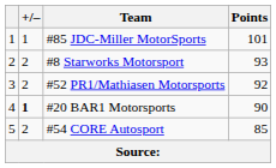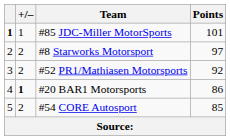 <table class="wikitable" style="font-size: 95%;">
 <tr>
 <th scope="col"></th>
 <th scope="col">+/–</th>
 <th scope="col">Team</th>
 <th scope="col">Points</th>
 </tr>
 <tr>
-<td align=center>1</td>
+<td align=center><strong>1</strong></td>
 <td align="left"> 1</td>
 <td> #85 <a href='#'>JDC-Miller MotorSports</a></td>
 <td align=right>101</td>
 </tr>
 <tr>
 <td align=center>2</td>
 <td align="left"> 2</td>
 <td> #8 <a href='#'>Starworks Motorsport</a></td>
-<td align=right>93</td>
+<td align=right>97</td>
 </tr>
 <tr>
 <td align=center>3</td>
 <td align="left"> 2</td>
 <td> #52 <a href='#'>PR1/Mathiasen Motorsports</a></td>
 <td align=right>92</td>
 </tr>
 <tr>
 <td align=center>4</td>
 <td align="left"><strong> 1</strong></td>
 <td> #20 BAR1 Motorsports</td>
-<td align=right>90</td>
+<td align=right>86</td>
 </tr>
 <tr>
 <td align=center>5</td>
 <td align="left"> 2</td>
 <td> #54 <a href='#'>CORE Autosport</a></td>
 <td align=right>85</td>
 </tr>
 <tr>
 <th colspan=5>Source:</th>
 </tr>
 </table>
